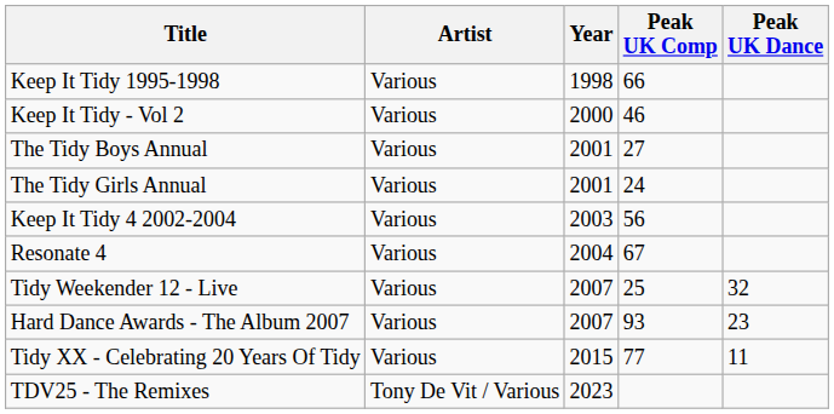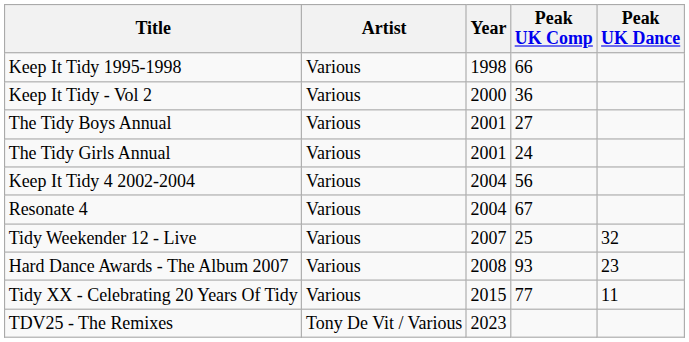 <table class="wikitable sortable">
 <tr>
 <th>Title</th>
 <th>Artist</th>
 <th>Year</th>
 <th>Peak <br><a href='#'>UK Comp</a></th>
 <th>Peak <br><a href='#'>UK Dance</a></th>
 </tr>
 <tr>
 <td>Keep It Tidy 1995-1998</td>
 <td>Various</td>
 <td>1998</td>
 <td>66</td>
 <td></td>
 </tr>
 <tr>
 <td>Keep It Tidy - Vol 2</td>
 <td>Various</td>
 <td>2000</td>
-<td>46</td>
+<td>36</td>
 <td></td>
 </tr>
 <tr>
 <td>The Tidy Boys Annual</td>
 <td>Various</td>
 <td>2001</td>
 <td>27</td>
 <td></td>
 </tr>
 <tr>
 <td>The Tidy Girls Annual</td>
 <td>Various</td>
 <td>2001</td>
 <td>24</td>
 <td></td>
 </tr>
 <tr>
 <td>Keep It Tidy 4 2002-2004</td>
 <td>Various</td>
-<td>2003</td>
+<td>2004</td>
 <td>56</td>
 <td></td>
 </tr>
 <tr>
 <td>Resonate 4</td>
 <td>Various</td>
 <td>2004</td>
 <td>67</td>
 <td></td>
 </tr>
 <tr>
 <td>Tidy Weekender 12 - Live</td>
 <td>Various</td>
 <td>2007</td>
 <td>25</td>
 <td>32</td>
 </tr>
 <tr>
 <td>Hard Dance Awards - The Album 2007</td>
 <td>Various</td>
-<td>2007</td>
+<td>2008</td>
 <td>93</td>
 <td>23</td>
 </tr>
 <tr>
 <td>Tidy XX - Celebrating 20 Years Of Tidy</td>
 <td>Various</td>
 <td>2015</td>
 <td>77</td>
 <td>11</td>
 </tr>
 <tr>
 <td>TDV25 - The Remixes</td>
 <td>Tony De Vit / Various</td>
 <td>2023</td>
 <td></td>
 <td></td>
 </tr>
 </table>
